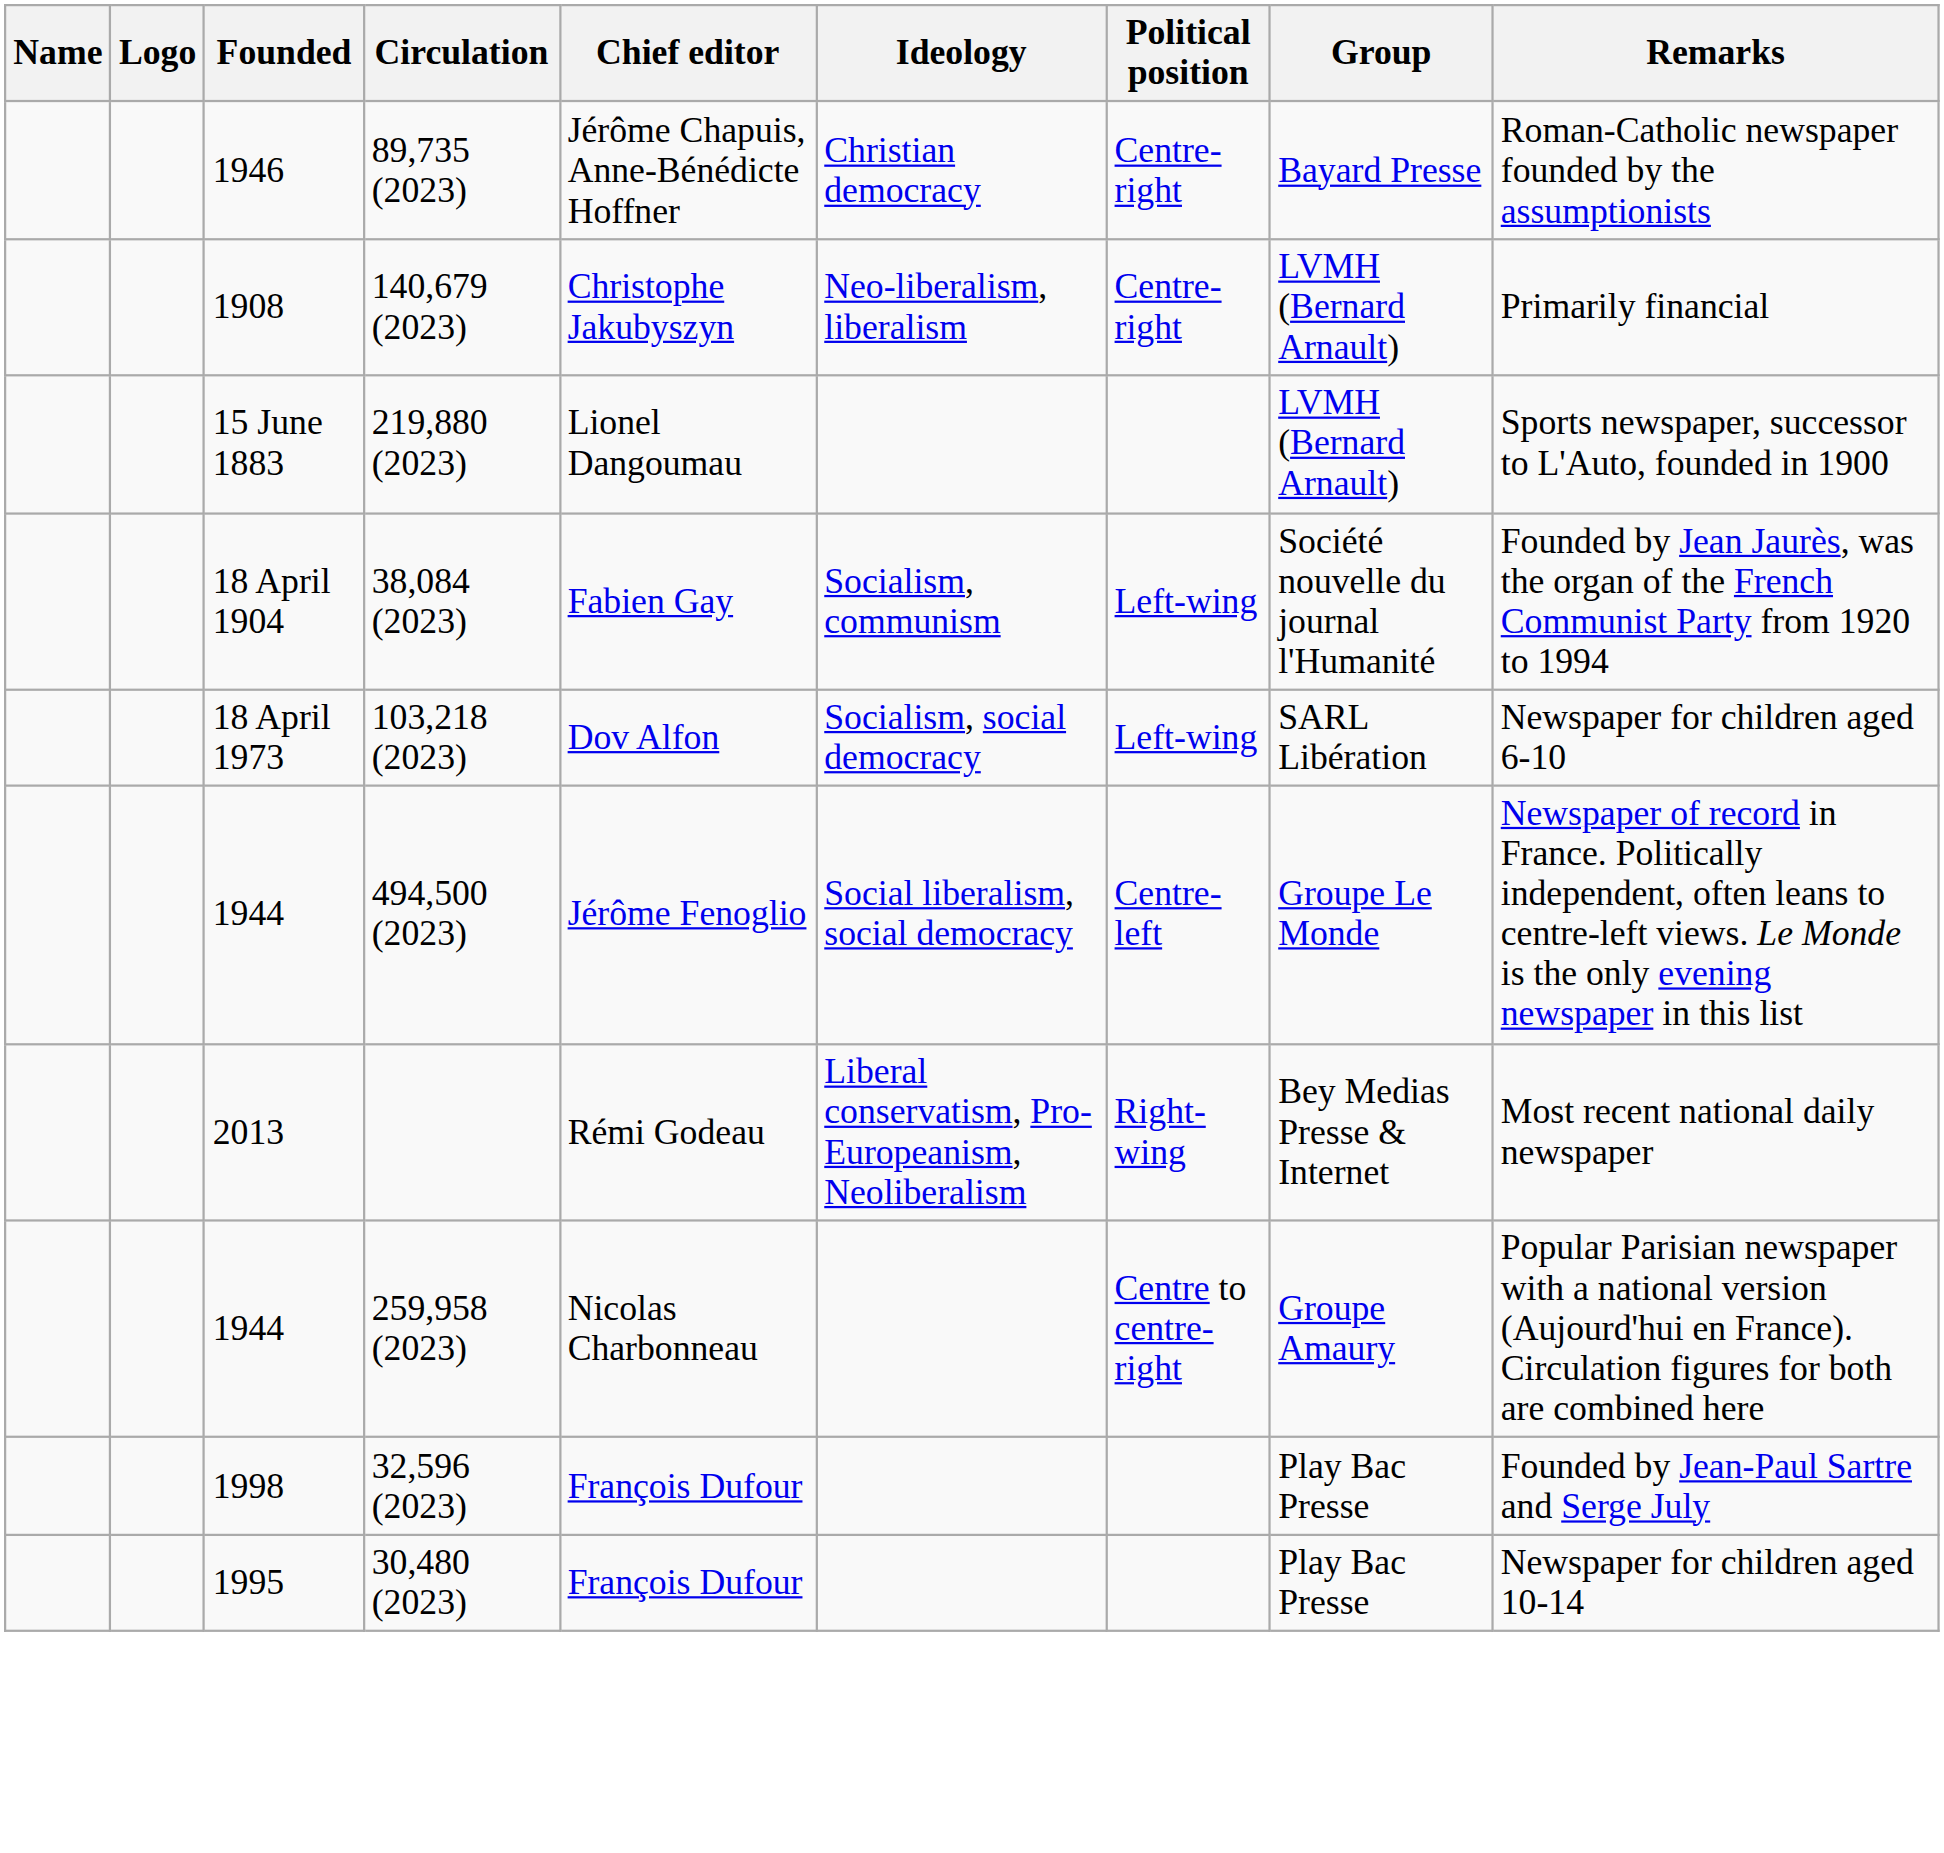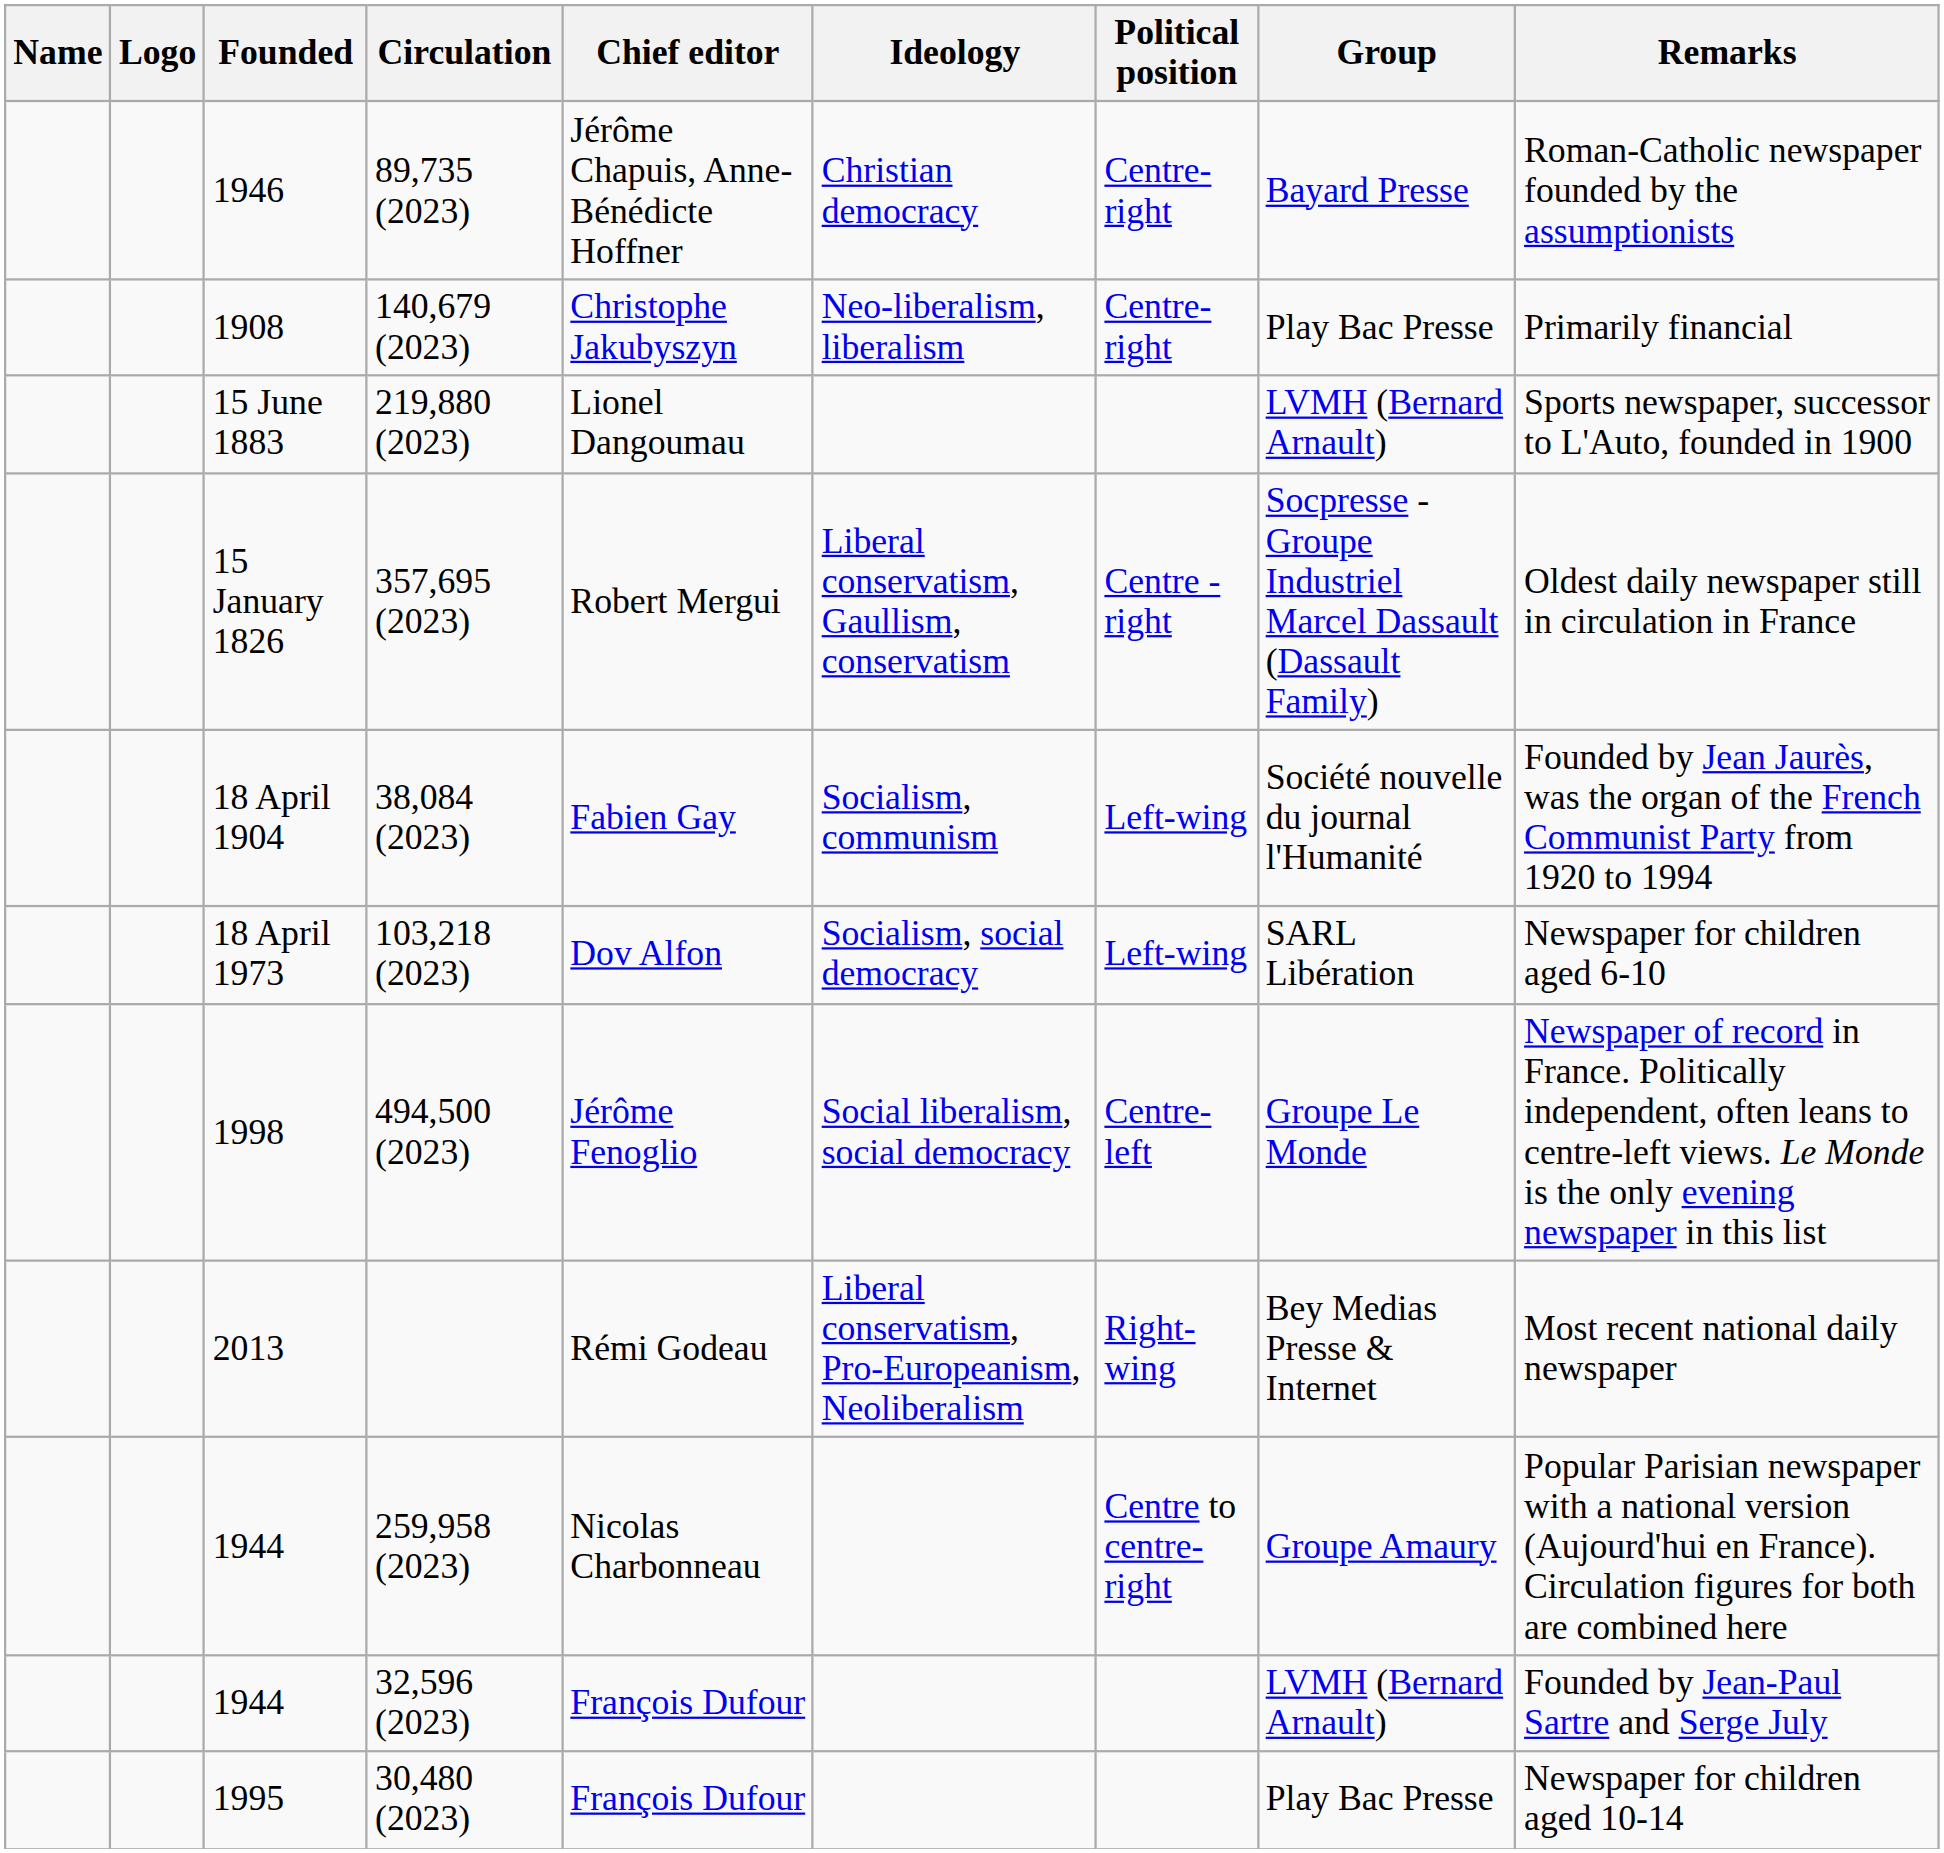 <table class="wikitable sortable">
 <tr>
 <th>Name</th>
 <th>Logo</th>
 <th>Founded</th>
 <th>Circulation</th>
 <th>Chief editor</th>
 <th>Ideology</th>
 <th>Political position</th>
 <th>Group</th>
 <th>Remarks</th>
 </tr>
 <tr>
 <td></td>
 <td></td>
 <td>1946</td>
 <td>89,735 (2023)</td>
 <td>Jérôme Chapuis, Anne-Bénédicte Hoffner</td>
 <td><a href='#'>Christian democracy</a></td>
 <td><a href='#'>Centre-right</a></td>
 <td><a href='#'>Bayard Presse</a></td>
 <td>Roman-Catholic newspaper founded by the <a href='#'>assumptionists</a></td>
 </tr>
 <tr>
 <td></td>
 <td></td>
 <td>1908</td>
 <td>140,679 (2023)</td>
 <td><a href='#'>Christophe Jakubyszyn</a></td>
 <td><a href='#'>Neo-liberalism</a>, <a href='#'>liberalism</a></td>
 <td><a href='#'>Centre-right</a></td>
-<td><a href='#'>LVMH</a> (<a href='#'>Bernard Arnault</a>)</td>
+<td>Play Bac Presse</td>
 <td>Primarily financial</td>
 </tr>
 <tr>
 <td></td>
 <td></td>
 <td>15 June 1883</td>
 <td>219,880  (2023)</td>
 <td>Lionel Dangoumau</td>
 <td></td>
 <td></td>
 <td><a href='#'>LVMH</a> (<a href='#'>Bernard Arnault</a>)</td>
 <td>Sports newspaper, successor to L'Auto, founded in 1900</td>
+</tr>
+<tr>
+<td></td>
+<td></td>
+<td>15 January 1826</td>
+<td>357,695 (2023)</td>
+<td>Robert Mergui</td>
+<td><a href='#'>Liberal conservatism</a>, <a href='#'>Gaullism</a>, <a href='#'>conservatism</a></td>
+<td><a href='#'>Centre - right</a></td>
+<td><a href='#'>Socpresse</a> - <a href='#'>Groupe Industriel Marcel Dassault</a> (<a href='#'>Dassault Family</a>)</td>
+<td>Oldest daily newspaper still in circulation in France</td>
 </tr>
 <tr>
 <td></td>
 <td></td>
 <td>18 April 1904</td>
 <td>38,084 (2023)</td>
 <td><a href='#'>Fabien Gay</a></td>
 <td><a href='#'>Socialism</a>, <a href='#'>communism</a></td>
 <td><a href='#'>Left-wing</a></td>
 <td>Société nouvelle du journal l'Humanité</td>
 <td>Founded by <a href='#'>Jean Jaurès</a>, was the organ of the <a href='#'>French Communist Party</a> from 1920 to 1994</td>
 </tr>
 <tr>
 <td></td>
 <td></td>
 <td>18 April 1973</td>
 <td>103,218 (2023)</td>
 <td><a href='#'>Dov Alfon</a></td>
 <td><a href='#'>Socialism</a>, <a href='#'>social democracy</a></td>
 <td><a href='#'>Left-wing</a></td>
 <td>SARL Libération</td>
 <td>Newspaper for children aged 6-10</td>
 </tr>
 <tr>
 <td></td>
 <td></td>
-<td>1944</td>
+<td>1998</td>
 <td>494,500 (2023)</td>
 <td><a href='#'>Jérôme Fenoglio</a></td>
 <td><a href='#'>Social liberalism</a>, <a href='#'>social democracy</a></td>
 <td><a href='#'>Centre-left</a></td>
 <td><a href='#'>Groupe Le Monde</a></td>
 <td><a href='#'>Newspaper of record</a> in France. Politically independent, often leans to centre-left views. <em>Le Monde</em> is the only <a href='#'>evening newspaper</a> in this list</td>
 </tr>
 <tr>
 <td></td>
 <td></td>
 <td>2013</td>
 <td></td>
 <td>Rémi Godeau</td>
 <td><a href='#'>Liberal conservatism</a>, <a href='#'>Pro-Europeanism</a>, <a href='#'>Neoliberalism</a></td>
 <td><a href='#'>Right-wing</a></td>
 <td>Bey Medias Presse & Internet</td>
 <td>Most recent national daily newspaper</td>
 </tr>
 <tr>
 <td></td>
 <td></td>
 <td>1944</td>
 <td>259,958 (2023)</td>
 <td>Nicolas Charbonneau</td>
 <td></td>
 <td><a href='#'>Centre</a> to <a href='#'>centre-right</a></td>
 <td><a href='#'>Groupe Amaury</a></td>
 <td>Popular Parisian newspaper with a national version (Aujourd'hui en France). Circulation figures for both are combined here</td>
 </tr>
 <tr>
 <td></td>
 <td></td>
-<td>1998</td>
+<td>1944</td>
 <td>32,596 (2023)</td>
 <td><a href='#'>François Dufour</a></td>
 <td></td>
 <td></td>
-<td>Play Bac Presse</td>
+<td><a href='#'>LVMH</a> (<a href='#'>Bernard Arnault</a>)</td>
 <td>Founded by <a href='#'>Jean-Paul Sartre</a> and <a href='#'>Serge July</a></td>
 </tr>
 <tr>
 <td></td>
 <td></td>
 <td>1995</td>
 <td>30,480 (2023)</td>
 <td><a href='#'>François Dufour</a></td>
 <td></td>
 <td></td>
 <td>Play Bac Presse</td>
 <td>Newspaper for children aged 10-14</td>
 </tr>
 </table>
